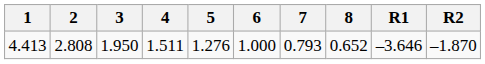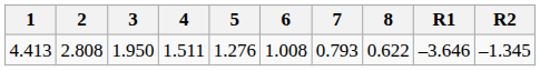 <table class=wikitable>
 <tr>
 <th>1</th>
 <th>2</th>
 <th>3</th>
 <th>4</th>
 <th>5</th>
 <th>6</th>
 <th>7</th>
 <th>8</th>
 <th>R1</th>
 <th>R2</th>
 </tr>
 <tr>
 <td>4.413</td>
 <td>2.808</td>
 <td>1.950</td>
 <td>1.511</td>
 <td>1.276</td>
-<td>1.000</td>
+<td>1.008</td>
 <td>0.793</td>
-<td>0.652</td>
+<td>0.622</td>
 <td>–3.646</td>
-<td>–1.870</td>
+<td>–1.345</td>
 </tr>
 </table>
